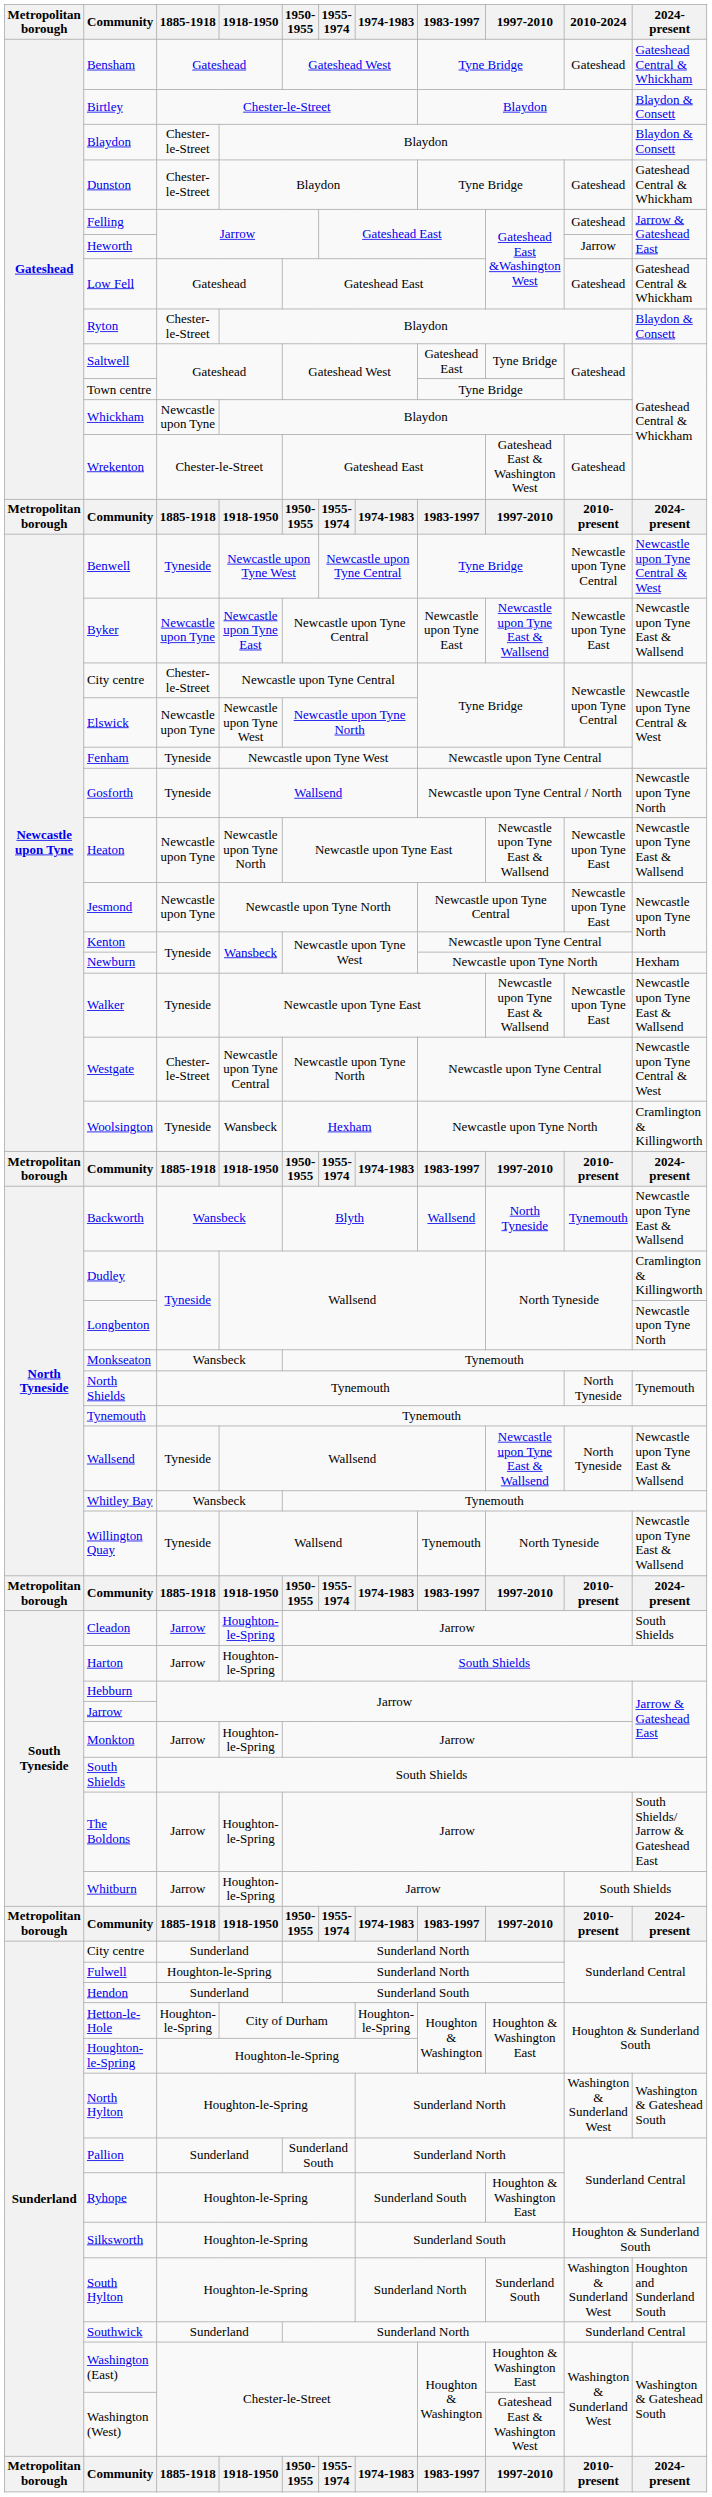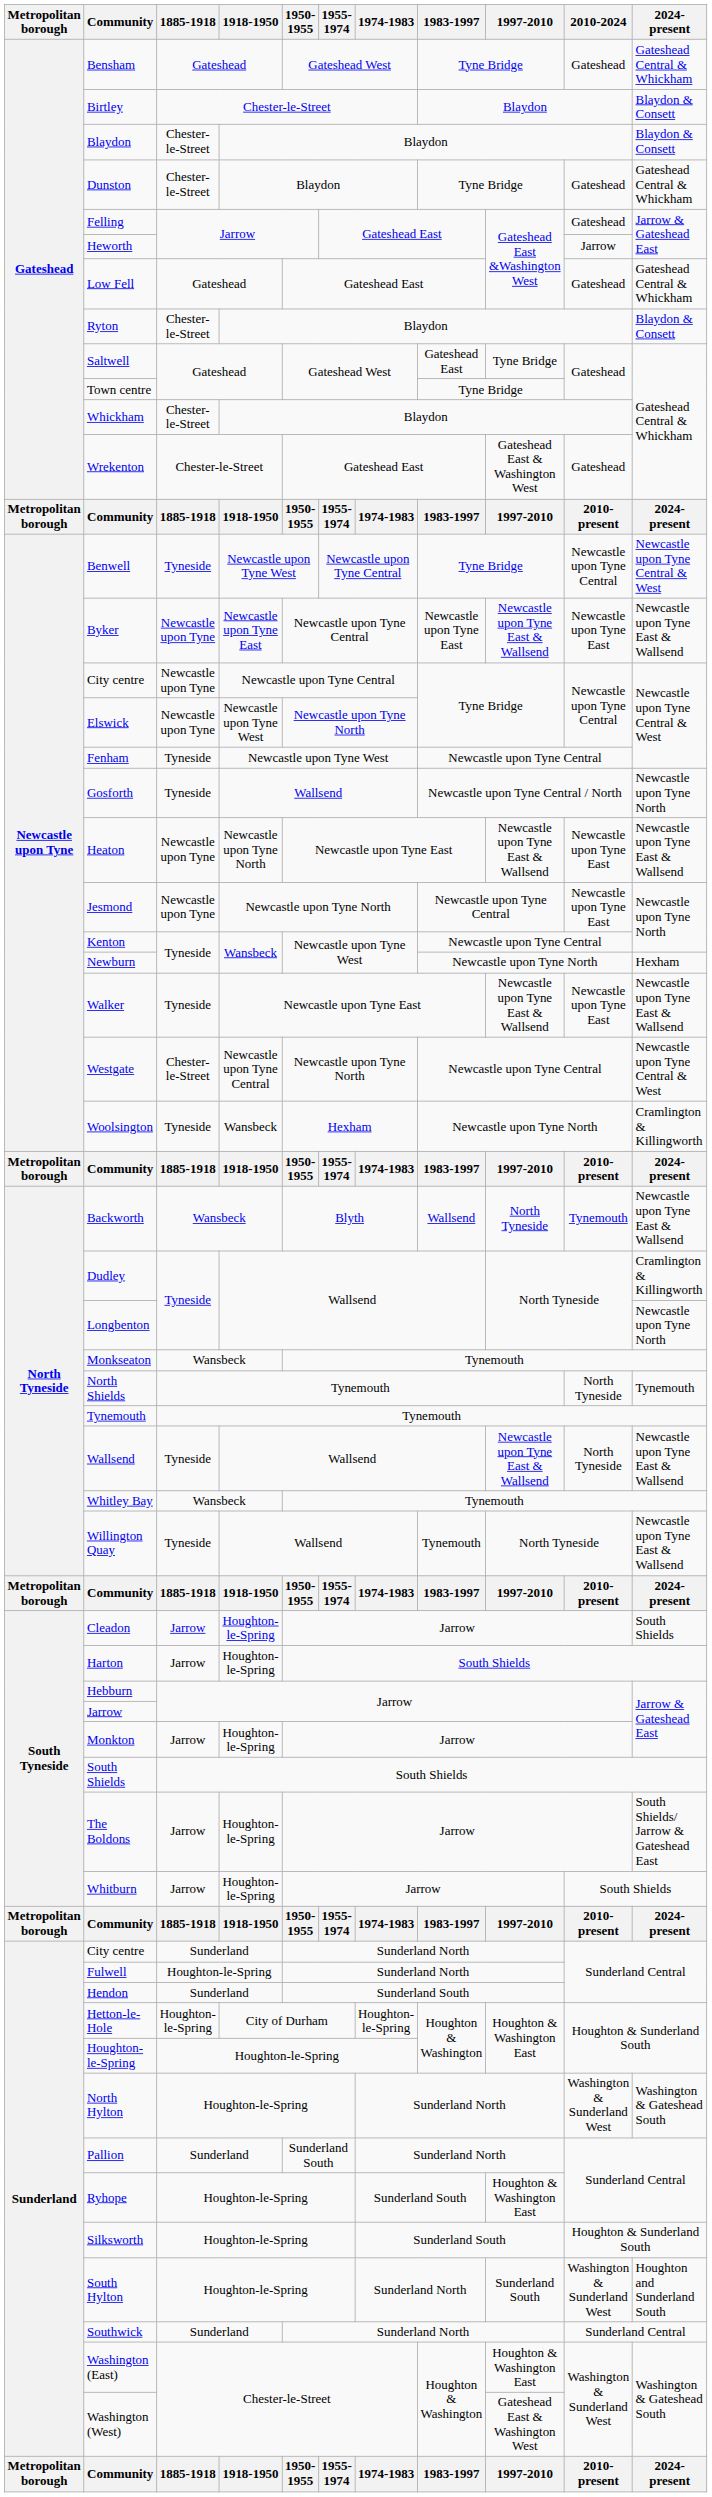 <table class="wikitable">
 <tr>
 <th>Metropolitan borough</th>
 <th>Community</th>
 <th>1885-1918</th>
 <th>1918-1950</th>
 <th>1950-1955</th>
 <th>1955-1974</th>
 <th>1974-1983</th>
 <th>1983-1997</th>
 <th>1997-2010</th>
 <th>2010-2024</th>
 <th>2024-present</th>
 </tr>
 <tr>
 <th rowspan="12"><a href='#'>Gateshead</a></th>
 <td><a href='#'>Bensham</a></td>
 <td colspan="2" align="center"><a href='#'>Gateshead</a></td>
 <td colspan="3" align="center"><a href='#'>Gateshead West</a></td>
 <td colspan="2" align="center"><a href='#'>Tyne Bridge</a></td>
 <td align="center">Gateshead</td>
 <td><a href='#'>Gateshead Central & Whickham</a></td>
 </tr>
 <tr>
 <td><a href='#'>Birtley</a></td>
 <td colspan="5" align="center"><a href='#'>Chester-le-Street</a></td>
 <td colspan="3" align="center"><a href='#'>Blaydon</a></td>
 <td><a href='#'>Blaydon & Consett</a></td>
 </tr>
 <tr>
 <td><a href='#'>Blaydon</a></td>
 <td align="center">Chester-le-Street</td>
 <td colspan="7" align="center">Blaydon</td>
 <td><a href='#'>Blaydon & Consett</a></td>
 </tr>
 <tr>
 <td><a href='#'>Dunston</a></td>
 <td align="center">Chester-le-Street</td>
 <td colspan="4" align="center">Blaydon</td>
 <td colspan="2" align="center">Tyne Bridge</td>
 <td align="center">Gateshead</td>
 <td>Gateshead Central & Whickham</td>
 </tr>
 <tr>
 <td><a href='#'>Felling</a></td>
 <td colspan="3" rowspan="2" align="center"><a href='#'>Jarrow</a></td>
 <td colspan="3" rowspan="2" align="center"><a href='#'>Gateshead East</a></td>
 <td rowspan="3" align="center"><a href='#'>Gateshead East &Washington West</a></td>
 <td align="center">Gateshead</td>
 <td rowspan="2"><a href='#'>Jarrow & Gateshead East</a></td>
 </tr>
 <tr>
 <td><a href='#'>Heworth</a></td>
 <td align="center">Jarrow</td>
 </tr>
 <tr>
 <td><a href='#'>Low Fell</a></td>
 <td colspan="2" align="center">Gateshead</td>
 <td colspan="4" align="center">Gateshead East</td>
 <td align="center">Gateshead</td>
 <td>Gateshead Central & Whickham</td>
 </tr>
 <tr>
 <td><a href='#'>Ryton</a></td>
 <td align="center">Chester-le-Street</td>
 <td colspan="7" align="center">Blaydon</td>
 <td><a href='#'>Blaydon & Consett</a></td>
 </tr>
 <tr>
 <td><a href='#'>Saltwell</a></td>
 <td colspan="2" rowspan="2" align="center">Gateshead</td>
 <td colspan="3" rowspan="2" align="center">Gateshead West</td>
 <td align="center">Gateshead East</td>
 <td align="center">Tyne Bridge</td>
 <td rowspan="2" align="center">Gateshead</td>
 <td rowspan="4">Gateshead Central & Whickham</td>
 </tr>
 <tr>
 <td>Town centre</td>
 <td colspan="2" align="center">Tyne Bridge</td>
 </tr>
 <tr>
 <td><a href='#'>Whickham</a></td>
-<td align="center">Newcastle upon Tyne</td>
+<td align="center">Chester-le-Street</td>
 <td colspan="7" align="center">Blaydon</td>
 </tr>
 <tr>
 <td><a href='#'>Wrekenton</a></td>
 <td colspan="2" align="center">Chester-le-Street</td>
 <td colspan="4" align="center">Gateshead East</td>
 <td align="center">Gateshead East & Washington West</td>
 <td align="center">Gateshead</td>
 </tr>
 <tr>
 <th>Metropolitan borough</th>
 <th>Community</th>
 <th>1885-1918</th>
 <th>1918-1950</th>
 <th>1950-1955</th>
 <th>1955-1974</th>
 <th>1974-1983</th>
 <th>1983-1997</th>
 <th>1997-2010</th>
 <th>2010-present</th>
 <th>2024-present</th>
 </tr>
 <tr>
 <th rowspan="13"><a href='#'>Newcastle upon Tyne</a></th>
 <td><a href='#'>Benwell</a></td>
 <td align="center"><a href='#'>Tyneside</a></td>
 <td colspan="2" align="center"><a href='#'>Newcastle upon Tyne West</a></td>
 <td colspan="2" align="center"><a href='#'>Newcastle upon Tyne Central</a></td>
 <td colspan="2"align="center"><a href='#'>Tyne Bridge</a></td>
 <td align="center">Newcastle upon Tyne Central</td>
 <td><a href='#'>Newcastle upon Tyne Central & West</a></td>
 </tr>
 <tr>
 <td><a href='#'>Byker</a></td>
 <td align="center"><a href='#'>Newcastle upon Tyne</a></td>
 <td align="center"><a href='#'>Newcastle upon Tyne East</a></td>
 <td colspan="3" align="center">Newcastle upon Tyne Central</td>
 <td align="center">Newcastle upon Tyne East</td>
 <td align="center"><a href='#'>Newcastle upon Tyne East & Wallsend</a></td>
 <td align="center">Newcastle upon Tyne East</td>
 <td>Newcastle upon Tyne East & Wallsend</td>
 </tr>
 <tr>
 <td>City centre</td>
-<td align="center">Chester-le-Street</td>
+<td align="center">Newcastle upon Tyne</td>
 <td colspan="4" align="center">Newcastle upon Tyne Central</td>
 <td colspan="2" rowspan="2" align="center">Tyne Bridge</td>
 <td rowspan="2" align="center">Newcastle upon Tyne Central</td>
 <td rowspan="3">Newcastle upon Tyne Central & West</td>
 </tr>
 <tr>
 <td><a href='#'>Elswick</a></td>
 <td align="center">Newcastle upon Tyne</td>
 <td align="center">Newcastle upon Tyne West</td>
 <td colspan="3" align="center"><a href='#'>Newcastle upon Tyne North</a></td>
 </tr>
 <tr>
 <td><a href='#'>Fenham</a></td>
 <td align="center">Tyneside</td>
 <td colspan="4" align="center">Newcastle upon Tyne West</td>
 <td colspan="3" align="center">Newcastle upon Tyne Central</td>
 </tr>
 <tr>
 <td><a href='#'>Gosforth</a></td>
 <td align="center">Tyneside</td>
 <td colspan="4" align="center"><a href='#'>Wallsend</a></td>
 <td colspan="3" align="center">Newcastle upon Tyne Central / North</td>
 <td>Newcastle upon Tyne North</td>
 </tr>
 <tr>
 <td><a href='#'>Heaton</a></td>
 <td align="center">Newcastle upon Tyne</td>
 <td align="center">Newcastle upon Tyne North</td>
 <td colspan="4" align="center">Newcastle upon Tyne East</td>
 <td align="center">Newcastle upon Tyne East & Wallsend</td>
 <td align="center">Newcastle upon Tyne East</td>
 <td>Newcastle upon Tyne East & Wallsend</td>
 </tr>
 <tr>
 <td><a href='#'>Jesmond</a></td>
 <td align="center">Newcastle upon Tyne</td>
 <td colspan="4" align="center">Newcastle upon Tyne North</td>
 <td colspan="2" align="center">Newcastle upon Tyne Central</td>
 <td align="center">Newcastle upon Tyne East</td>
 <td rowspan="2">Newcastle upon Tyne North</td>
 </tr>
 <tr>
 <td><a href='#'>Kenton</a></td>
 <td rowspan="2" align="center">Tyneside</td>
 <td rowspan="2" align="center"><a href='#'>Wansbeck</a></td>
 <td colspan="3" rowspan="2" align="center">Newcastle upon Tyne West</td>
 <td colspan="3" align="center">Newcastle upon Tyne Central</td>
 </tr>
 <tr>
 <td><a href='#'>Newburn</a></td>
 <td colspan="3" align="center">Newcastle upon Tyne North</td>
 <td>Hexham</td>
 </tr>
 <tr>
 <td><a href='#'>Walker</a></td>
 <td align="center">Tyneside</td>
 <td colspan="5" align="center">Newcastle upon Tyne East</td>
 <td align="center">Newcastle upon Tyne East & Wallsend</td>
 <td align="center">Newcastle upon Tyne East</td>
 <td>Newcastle upon Tyne East & Wallsend</td>
 </tr>
 <tr>
 <td><a href='#'>Westgate</a></td>
 <td align="center">Chester-le-Street</td>
 <td align="center">Newcastle upon Tyne Central</td>
 <td colspan="3" align="center">Newcastle upon Tyne North</td>
 <td colspan="3" align="center">Newcastle upon Tyne Central</td>
 <td>Newcastle upon Tyne Central & West</td>
 </tr>
 <tr>
 <td><a href='#'>Woolsington</a></td>
 <td align="center">Tyneside</td>
 <td align="center">Wansbeck</td>
 <td colspan="3" align="center"><a href='#'>Hexham</a></td>
 <td colspan="3" align="center">Newcastle upon Tyne North</td>
 <td>Cramlington & Killingworth</td>
 </tr>
 <tr>
 <th>Metropolitan borough</th>
 <th>Community</th>
 <th>1885-1918</th>
 <th>1918-1950</th>
 <th>1950-1955</th>
 <th>1955-1974</th>
 <th>1974-1983</th>
 <th>1983-1997</th>
 <th>1997-2010</th>
 <th>2010-present</th>
 <th>2024-present</th>
 </tr>
 <tr>
 <th rowspan="9"><a href='#'>North Tyneside</a></th>
 <td><a href='#'>Backworth</a></td>
 <td colspan="2" align="center"><a href='#'>Wansbeck</a></td>
 <td colspan="3" align="center"><a href='#'>Blyth</a></td>
 <td align="center"><a href='#'>Wallsend</a></td>
 <td align="center"><a href='#'>North Tyneside</a></td>
 <td align="center"><a href='#'>Tynemouth</a></td>
 <td>Newcastle upon Tyne East & Wallsend</td>
 </tr>
 <tr>
 <td><a href='#'>Dudley</a></td>
 <td rowspan="2" align="center"><a href='#'>Tyneside</a></td>
 <td colspan="5" rowspan="2" align="center">Wallsend</td>
 <td colspan="2" rowspan="2" align="center">North Tyneside</td>
 <td>Cramlington & Killingworth</td>
 </tr>
 <tr>
 <td><a href='#'>Longbenton</a></td>
 <td>Newcastle upon Tyne North</td>
 </tr>
 <tr>
 <td><a href='#'>Monkseaton</a></td>
 <td colspan="2" align="center">Wansbeck</td>
 <td colspan="7" align="center">Tynemouth</td>
 </tr>
 <tr>
 <td><a href='#'>North Shields</a></td>
 <td colspan="7" align="center">Tynemouth</td>
 <td align="center">North Tyneside</td>
 <td>Tynemouth</td>
 </tr>
 <tr>
 <td><a href='#'>Tynemouth</a></td>
 <td colspan="9" align="center">Tynemouth</td>
 </tr>
 <tr>
 <td><a href='#'>Wallsend</a></td>
 <td align="center">Tyneside</td>
 <td colspan="5" align="center">Wallsend</td>
 <td align="center"><a href='#'>Newcastle upon Tyne East & Wallsend</a></td>
 <td align="center">North Tyneside</td>
 <td>Newcastle upon Tyne East & Wallsend</td>
 </tr>
 <tr>
 <td><a href='#'>Whitley Bay</a></td>
 <td colspan="2" align="center">Wansbeck</td>
 <td colspan="7" align="center">Tynemouth</td>
 </tr>
 <tr>
 <td><a href='#'>Willington Quay</a></td>
 <td align="center">Tyneside</td>
 <td colspan="4" align="center">Wallsend</td>
 <td align="center">Tynemouth</td>
 <td colspan="2" align="center">North Tyneside</td>
 <td>Newcastle upon Tyne East & Wallsend</td>
 </tr>
 <tr>
 <th>Metropolitan borough</th>
 <th>Community</th>
 <th>1885-1918</th>
 <th>1918-1950</th>
 <th>1950-1955</th>
 <th>1955-1974</th>
 <th>1974-1983</th>
 <th>1983-1997</th>
 <th>1997-2010</th>
 <th>2010-present</th>
 <th>2024-present</th>
 </tr>
 <tr>
 <th rowspan="8">South Tyneside</th>
 <td><a href='#'>Cleadon</a></td>
 <td align="center"><a href='#'>Jarrow</a></td>
 <td align="center"><a href='#'>Houghton-le-Spring</a></td>
 <td colspan="6" align="center">Jarrow</td>
 <td>South Shields</td>
 </tr>
 <tr>
 <td><a href='#'>Harton</a></td>
 <td align="center">Jarrow</td>
 <td align="center">Houghton-le-Spring</td>
 <td colspan="7" align="center"><a href='#'>South Shields</a></td>
 </tr>
 <tr>
 <td><a href='#'>Hebburn</a></td>
 <td colspan="8" rowspan="2" align="center">Jarrow</td>
 <td rowspan="3"><a href='#'>Jarrow & Gateshead East</a></td>
 </tr>
 <tr>
 <td><a href='#'>Jarrow</a></td>
 </tr>
 <tr>
 <td><a href='#'>Monkton</a></td>
 <td align="center">Jarrow</td>
 <td align="center">Houghton-le-Spring</td>
 <td colspan="6" align="center">Jarrow</td>
 </tr>
 <tr>
 <td><a href='#'>South Shields</a></td>
 <td colspan="9" align="center">South Shields</td>
 </tr>
 <tr>
 <td><a href='#'>The Boldons</a></td>
 <td align="center">Jarrow</td>
 <td align="center">Houghton-le-Spring</td>
 <td colspan="6" align="center">Jarrow</td>
 <td>South Shields/ Jarrow & Gateshead East</td>
 </tr>
 <tr>
 <td><a href='#'>Whitburn</a></td>
 <td align="center">Jarrow</td>
 <td align="center">Houghton-le-Spring</td>
 <td colspan="5" align="center">Jarrow</td>
 <td colspan="2" align="center">South Shields</td>
 </tr>
 <tr>
 <th>Metropolitan borough</th>
 <th>Community</th>
 <th>1885-1918</th>
 <th>1918-1950</th>
 <th>1950-1955</th>
 <th>1955-1974</th>
 <th>1974-1983</th>
 <th>1983-1997</th>
 <th>1997-2010</th>
 <th>2010-present</th>
 <th>2024-present</th>
 </tr>
 <tr>
 <th rowspan="13">Sunderland</th>
 <td>City centre</td>
 <td colspan="2" align="center">Sunderland</td>
 <td colspan="5" align="center">Sunderland North</td>
 <td colspan="2" rowspan="3" align="center">Sunderland Central</td>
 </tr>
 <tr>
 <td><a href='#'>Fulwell</a></td>
 <td colspan="2" align="center">Houghton-le-Spring</td>
 <td colspan="5" align="center">Sunderland North</td>
 </tr>
 <tr>
 <td><a href='#'>Hendon</a></td>
 <td colspan="2" align="center">Sunderland</td>
 <td colspan="5" align="center">Sunderland South</td>
 </tr>
 <tr>
 <td><a href='#'>Hetton-le-Hole</a></td>
 <td align="center">Houghton-le-Spring</td>
 <td colspan="3" align="center">City of Durham</td>
 <td align="center">Houghton-le-Spring</td>
 <td rowspan="2" align="center">Houghton & Washington</td>
 <td rowspan="2" align="center">Houghton & Washington East</td>
 <td colspan="2" rowspan="2" align="center">Houghton & Sunderland South</td>
 </tr>
 <tr>
 <td><a href='#'>Houghton-le-Spring</a></td>
 <td colspan="5" align="center">Houghton-le-Spring</td>
 </tr>
 <tr>
 <td><a href='#'>North Hylton</a></td>
 <td colspan="4" align="center">Houghton-le-Spring</td>
 <td colspan="3" align="center">Sunderland North</td>
 <td align="center">Washington & Sunderland West</td>
 <td>Washington & Gateshead South</td>
 </tr>
 <tr>
 <td><a href='#'>Pallion</a></td>
 <td colspan="2" align="center">Sunderland</td>
 <td colspan="2" align="center">Sunderland South</td>
 <td colspan="3" align="center">Sunderland North</td>
 <td colspan="2" rowspan="2" align="center">Sunderland Central</td>
 </tr>
 <tr>
 <td><a href='#'>Ryhope</a></td>
 <td colspan="4" align="center">Houghton-le-Spring</td>
 <td colspan="2" align="center">Sunderland South</td>
 <td align="center">Houghton & Washington East</td>
 </tr>
 <tr>
 <td><a href='#'>Silksworth</a></td>
 <td colspan="4" align="center">Houghton-le-Spring</td>
 <td colspan="3" align="center">Sunderland South</td>
 <td colspan="2" align="center">Houghton & Sunderland South</td>
 </tr>
 <tr>
 <td><a href='#'>South Hylton</a></td>
 <td colspan="4" align="center">Houghton-le-Spring</td>
 <td colspan="2" align="center">Sunderland North</td>
 <td align="center">Sunderland South</td>
 <td align="center">Washington & Sunderland West</td>
 <td>Houghton and Sunderland South</td>
 </tr>
 <tr>
 <td><a href='#'>Southwick</a></td>
 <td colspan="2" align="center">Sunderland</td>
 <td colspan="5" align="center">Sunderland North</td>
 <td colspan="2" align="center">Sunderland Central</td>
 </tr>
 <tr>
 <td><a href='#'>Washington</a> (East)</td>
 <td colspan="5" rowspan="2" align="center">Chester-le-Street</td>
 <td rowspan="2" align="center">Houghton & Washington</td>
 <td align="center">Houghton & Washington East</td>
 <td rowspan="2" align="center">Washington & Sunderland West</td>
 <td rowspan="2">Washington & Gateshead South</td>
 </tr>
 <tr>
 <td>Washington (West)</td>
 <td align="center">Gateshead East & Washington West</td>
 </tr>
 <tr>
 <th>Metropolitan borough</th>
 <th>Community</th>
 <th>1885-1918</th>
 <th>1918-1950</th>
 <th>1950-1955</th>
 <th>1955-1974</th>
 <th>1974-1983</th>
 <th>1983-1997</th>
 <th>1997-2010</th>
 <th>2010-present</th>
 <th>2024-present</th>
 </tr>
 </table>
